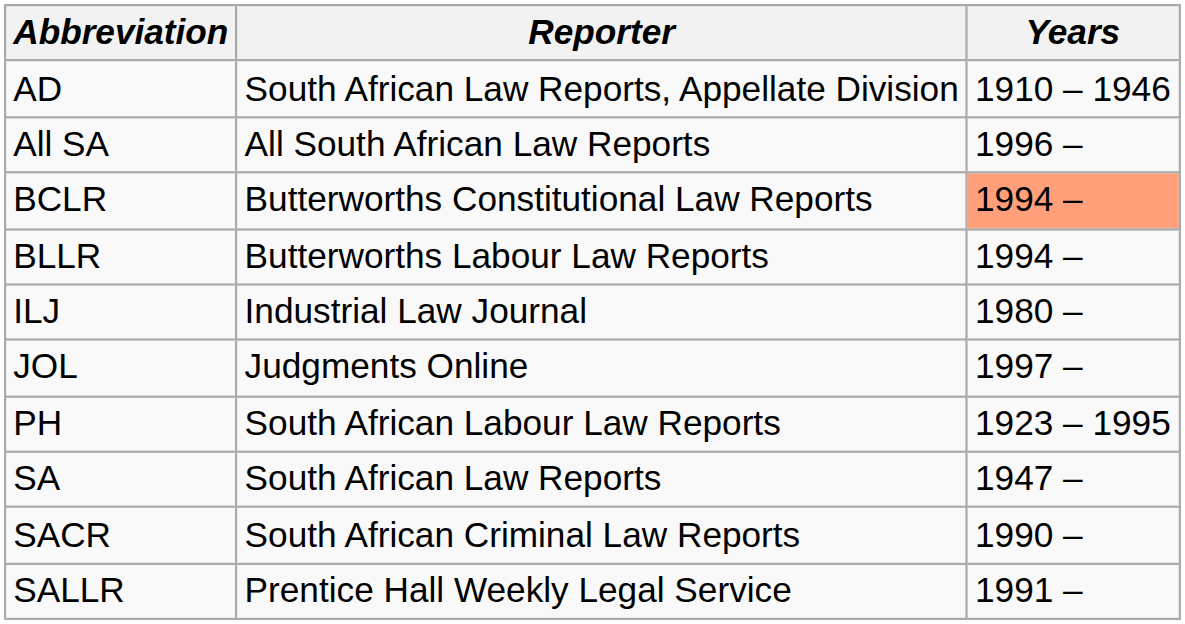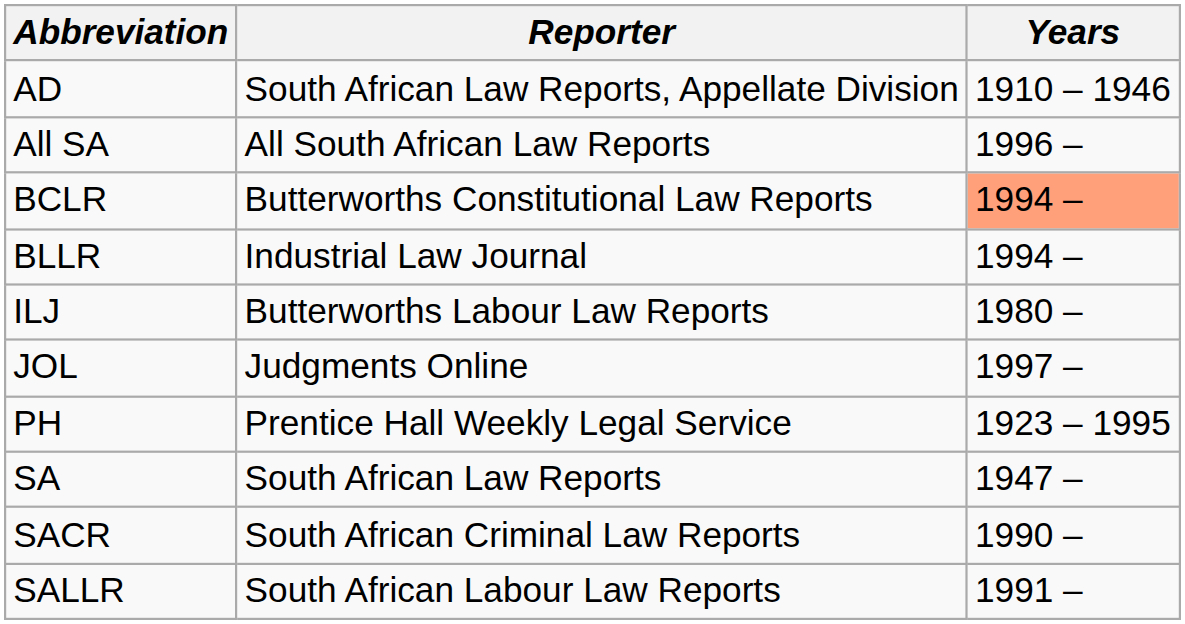 <table class="wikitable">
 <tr>
 <th><em>Abbreviation</em></th>
 <th><em>Reporter</em></th>
 <th><em>Years</em></th>
 </tr>
 <tr valign="top">
 <td>AD</td>
 <td>South African Law Reports, Appellate Division</td>
 <td>1910 – 1946</td>
 </tr>
 <tr valign="top">
 <td>All SA</td>
 <td>All South African Law Reports</td>
 <td>1996 –</td>
 </tr>
 <tr valign="top">
 <td>BCLR</td>
 <td>Butterworths Constitutional Law Reports</td>
 <td style="background: lightsalmon;">1994 –</td>
 </tr>
 <tr valign="top">
 <td>BLLR</td>
-<td>Butterworths Labour Law Reports</td>
+<td>Industrial Law Journal</td>
 <td>1994 –</td>
 </tr>
 <tr valign="top">
 <td>ILJ</td>
-<td>Industrial Law Journal</td>
+<td>Butterworths Labour Law Reports</td>
 <td>1980 –</td>
 </tr>
 <tr valign="top">
 <td>JOL</td>
 <td>Judgments Online</td>
 <td>1997 –</td>
 </tr>
 <tr valign="top">
 <td>PH</td>
-<td>South African Labour Law Reports</td>
+<td>Prentice Hall Weekly Legal Service</td>
 <td>1923 – 1995</td>
 </tr>
 <tr valign="top">
 <td>SA</td>
 <td>South African Law Reports</td>
 <td>1947 –</td>
 </tr>
 <tr valign="top">
 <td>SACR</td>
 <td>South African Criminal Law Reports</td>
 <td>1990 –</td>
 </tr>
 <tr valign="top">
 <td>SALLR</td>
-<td>Prentice Hall Weekly Legal Service</td>
+<td>South African Labour Law Reports</td>
 <td>1991 –</td>
 </tr>
 </table>
